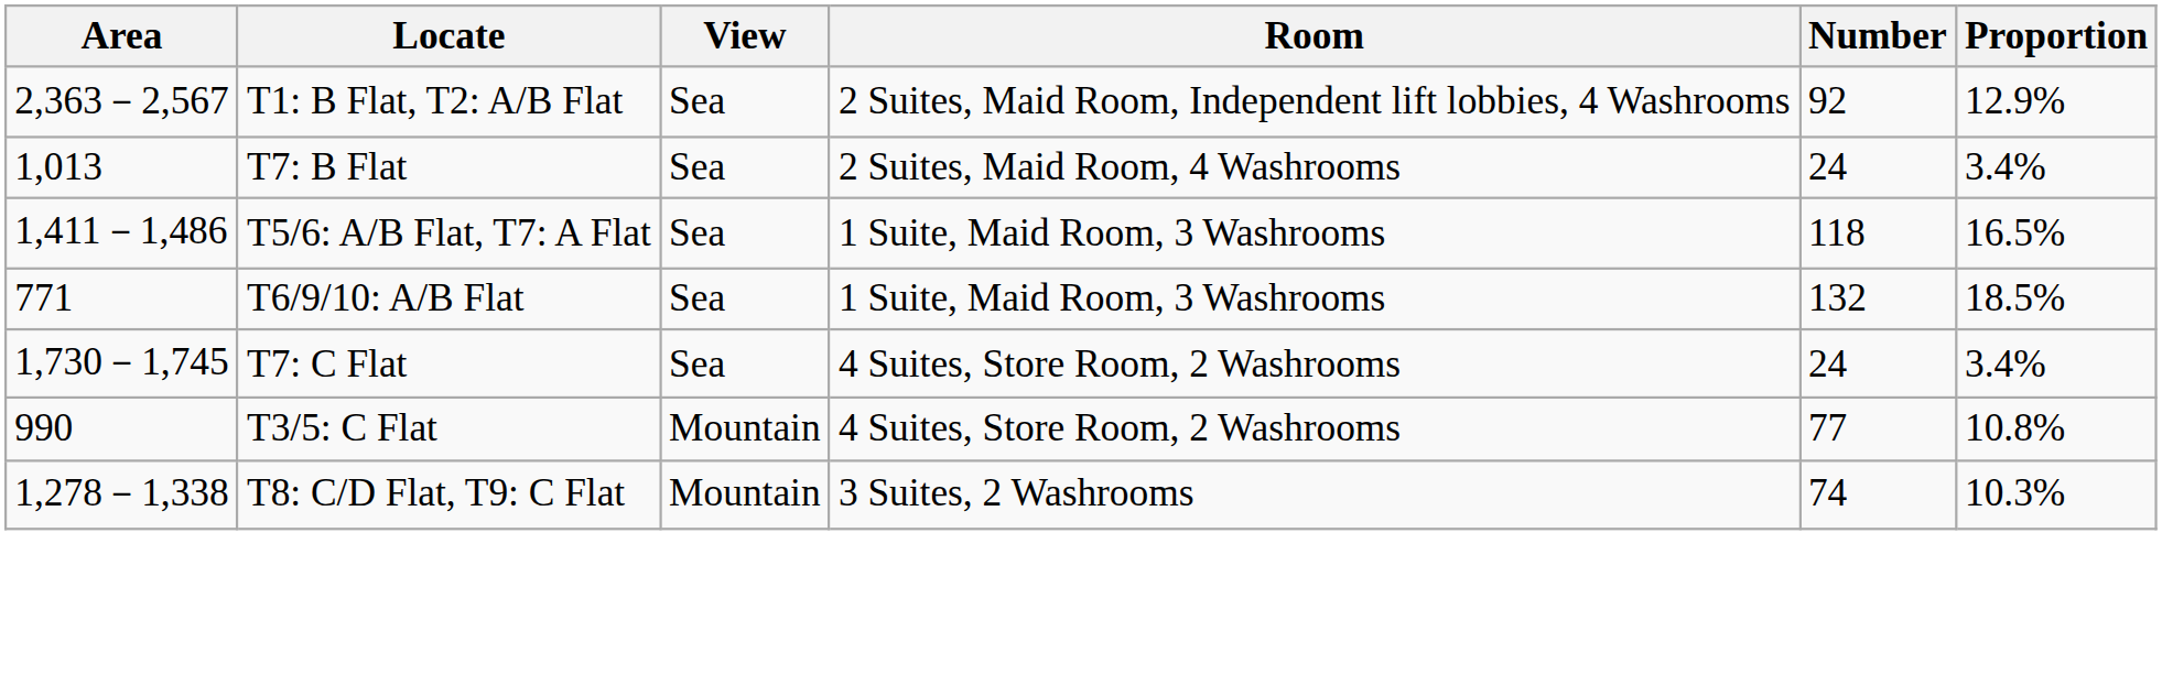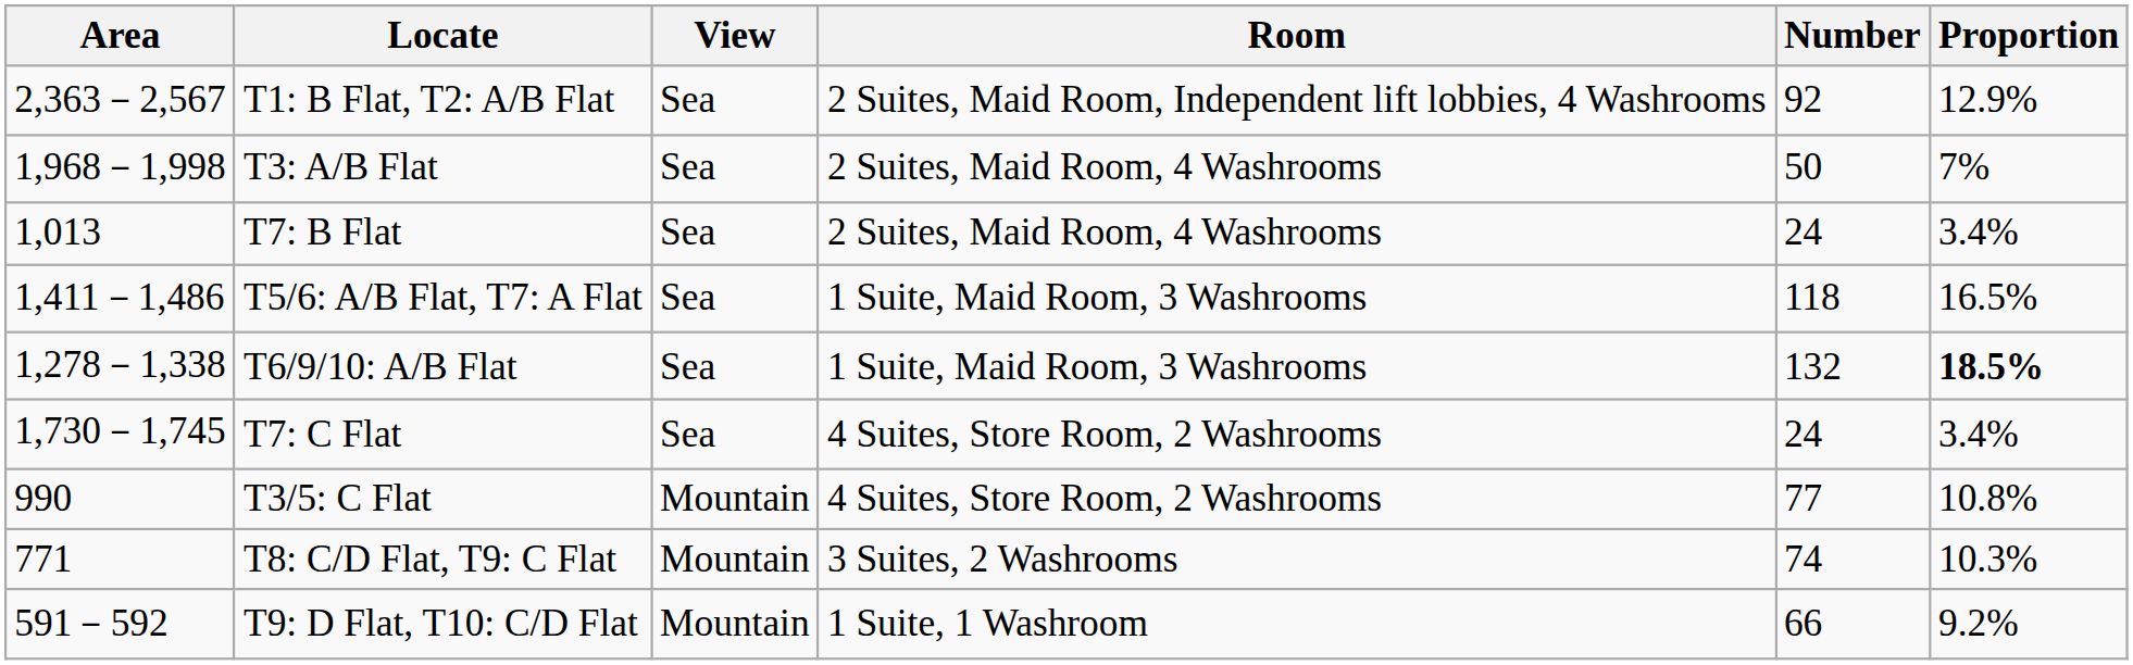 <table class="wikitable">
 <tr>
 <th>Area</th>
 <th>Locate</th>
 <th>View</th>
 <th>Room</th>
 <th>Number</th>
 <th>Proportion</th>
 </tr>
 <tr>
 <td>2,363－2,567</td>
 <td>T1: B Flat, T2: A/B Flat</td>
 <td>Sea</td>
 <td>2 Suites, Maid Room, Independent lift lobbies, 4 Washrooms</td>
 <td>92</td>
 <td>12.9%</td>
 </tr>
 <tr>
+<td>1,968－1,998</td>
+<td>T3: A/B Flat</td>
+<td>Sea</td>
+<td>2 Suites, Maid Room, 4 Washrooms</td>
+<td>50</td>
+<td>7%</td>
+</tr>
+<tr>
 <td>1,013</td>
 <td>T7: B Flat</td>
 <td>Sea</td>
 <td>2 Suites, Maid Room, 4 Washrooms</td>
 <td>24</td>
 <td>3.4%</td>
 </tr>
 <tr>
 <td>1,411－1,486</td>
 <td>T5/6: A/B Flat, T7: A Flat</td>
 <td>Sea</td>
 <td>1 Suite, Maid Room, 3 Washrooms</td>
 <td>118</td>
 <td>16.5%</td>
 </tr>
 <tr>
-<td>771</td>
+<td>1,278－1,338</td>
 <td>T6/9/10: A/B Flat</td>
 <td>Sea</td>
 <td>1 Suite, Maid Room, 3 Washrooms</td>
 <td>132</td>
-<td>18.5%</td>
+<td><strong>18.5%</strong></td>
 </tr>
 <tr>
 <td>1,730－1,745</td>
 <td>T7: C Flat</td>
 <td>Sea</td>
 <td>4 Suites, Store Room, 2 Washrooms</td>
 <td>24</td>
 <td>3.4%</td>
 </tr>
 <tr>
 <td>990</td>
 <td>T3/5: C Flat</td>
 <td>Mountain</td>
 <td>4 Suites, Store Room, 2 Washrooms</td>
 <td>77</td>
 <td>10.8%</td>
 </tr>
 <tr>
-<td>1,278－1,338</td>
+<td>771</td>
 <td>T8: C/D Flat, T9: C Flat</td>
 <td>Mountain</td>
 <td>3 Suites, 2 Washrooms</td>
 <td>74</td>
 <td>10.3%</td>
 </tr>
+<tr>
+<td>591－592</td>
+<td>T9: D Flat, T10: C/D Flat</td>
+<td>Mountain</td>
+<td>1 Suite, 1 Washroom</td>
+<td>66</td>
+<td>9.2%</td>
+</tr>
 </table>
